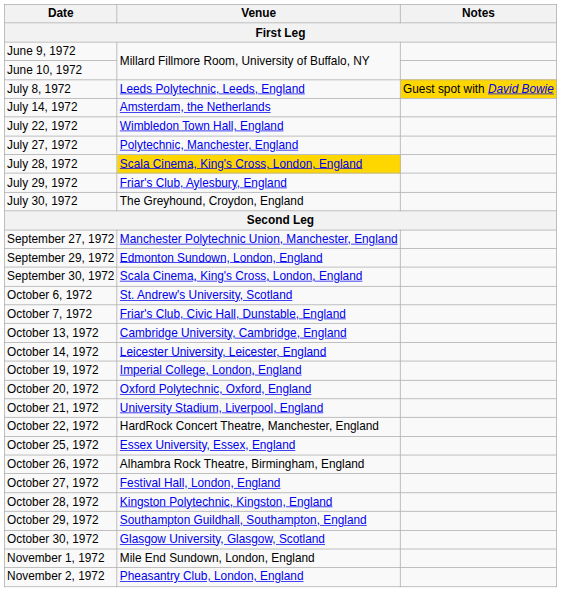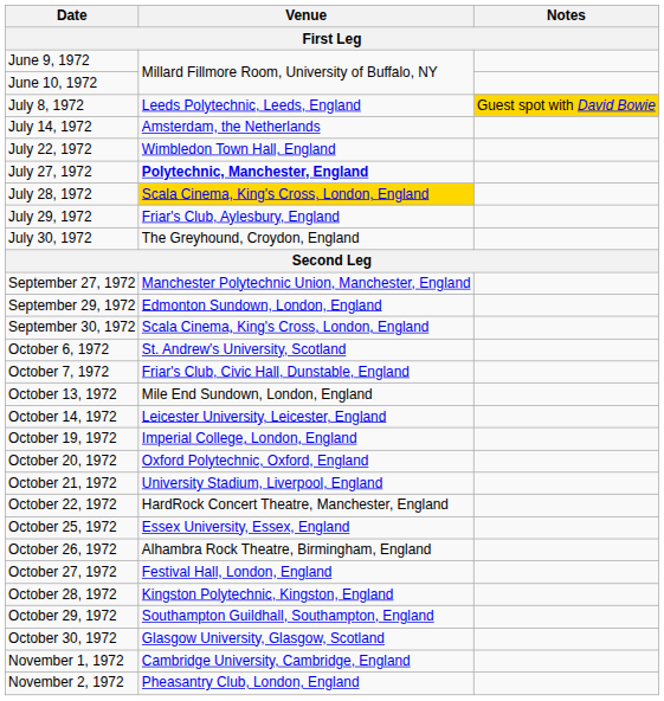 <table class="wikitable">
 <tr>
 <th>Date</th>
 <th>Venue</th>
 <th>Notes</th>
 </tr>
 <tr>
 <th colspan="3">First Leg</th>
 </tr>
 <tr>
 <td>June 9, 1972</td>
 <td rowspan="2">Millard Fillmore Room, University of Buffalo, NY</td>
 <td></td>
 </tr>
 <tr>
 <td>June 10, 1972</td>
 <td></td>
 </tr>
 <tr>
 <td>July 8, 1972</td>
 <td><a href='#'>Leeds Polytechnic, Leeds, England</a></td>
 <td style="background: gold;">Guest spot with <em><a href='#'>David Bowie</a></em></td>
 </tr>
 <tr>
 <td>July 14, 1972</td>
 <td><a href='#'>Amsterdam, the Netherlands</a></td>
 <td></td>
 </tr>
 <tr>
 <td>July 22, 1972</td>
 <td><a href='#'>Wimbledon Town Hall, England</a></td>
 <td></td>
 </tr>
 <tr>
 <td>July 27, 1972</td>
-<td><a href='#'>Polytechnic, Manchester, England</a></td>
+<td><strong><a href='#'>Polytechnic, Manchester, England</a></strong></td>
 <td></td>
 </tr>
 <tr>
 <td>July 28, 1972</td>
 <td style="background: gold;"><a href='#'>Scala Cinema, King's Cross, London, England</a></td>
 <td></td>
 </tr>
 <tr>
 <td>July 29, 1972</td>
 <td><a href='#'>Friar's Club, Aylesbury, England</a></td>
 <td></td>
 </tr>
 <tr>
 <td>July 30, 1972</td>
 <td>The Greyhound, Croydon, England</td>
 <td></td>
 </tr>
 <tr>
 <th colspan="3">Second Leg</th>
 </tr>
 <tr>
 <td>September 27, 1972</td>
 <td><a href='#'>Manchester Polytechnic Union, Manchester, England</a></td>
 <td></td>
 </tr>
 <tr>
 <td>September 29, 1972</td>
 <td><a href='#'>Edmonton Sundown, London, England</a></td>
 <td></td>
 </tr>
 <tr>
 <td>September 30, 1972</td>
 <td><a href='#'>Scala Cinema, King's Cross, London, England</a></td>
 <td></td>
 </tr>
 <tr>
 <td>October 6, 1972</td>
 <td><a href='#'>St. Andrew's University, Scotland</a></td>
 <td></td>
 </tr>
 <tr>
 <td>October 7, 1972</td>
 <td><a href='#'>Friar's Club, Civic Hall, Dunstable, England</a></td>
 <td></td>
 </tr>
 <tr>
 <td>October 13, 1972</td>
-<td><a href='#'>Cambridge University, Cambridge, England</a></td>
+<td>Mile End Sundown, London, England</td>
 <td></td>
 </tr>
 <tr>
 <td>October 14, 1972</td>
 <td><a href='#'>Leicester University, Leicester, England</a></td>
 <td></td>
 </tr>
 <tr>
 <td>October 19, 1972</td>
 <td><a href='#'>Imperial College, London, England</a></td>
 <td></td>
 </tr>
 <tr>
 <td>October 20, 1972</td>
 <td><a href='#'>Oxford Polytechnic, Oxford, England</a></td>
 <td></td>
 </tr>
 <tr>
 <td>October 21, 1972</td>
 <td><a href='#'>University Stadium, Liverpool, England</a></td>
 <td></td>
 </tr>
 <tr>
 <td>October 22, 1972</td>
 <td>HardRock Concert Theatre, Manchester, England</td>
 <td></td>
 </tr>
 <tr>
 <td>October 25, 1972</td>
 <td><a href='#'>Essex University, Essex, England</a></td>
 <td></td>
 </tr>
 <tr>
 <td>October 26, 1972</td>
 <td>Alhambra Rock Theatre, Birmingham, England</td>
 <td></td>
 </tr>
 <tr>
 <td>October 27, 1972</td>
 <td><a href='#'>Festival Hall, London, England</a></td>
 <td></td>
 </tr>
 <tr>
 <td>October 28, 1972</td>
 <td><a href='#'>Kingston Polytechnic, Kingston, England</a></td>
 <td></td>
 </tr>
 <tr>
 <td>October 29, 1972</td>
 <td><a href='#'>Southampton Guildhall, Southampton, England</a></td>
 <td></td>
 </tr>
 <tr>
 <td>October 30, 1972</td>
 <td><a href='#'>Glasgow University, Glasgow, Scotland</a></td>
 <td></td>
 </tr>
 <tr>
 <td>November 1, 1972</td>
-<td>Mile End Sundown, London, England</td>
+<td><a href='#'>Cambridge University, Cambridge, England</a></td>
 <td></td>
 </tr>
 <tr>
 <td>November 2, 1972</td>
 <td><a href='#'>Pheasantry Club, London, England</a></td>
 <td></td>
 </tr>
 </table>
